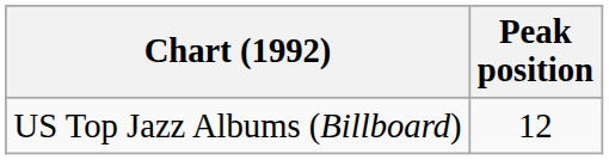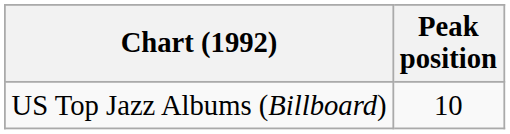 <table class="wikitable">
 <tr>
 <th>Chart (1992)</th>
 <th>Peak<br>position</th>
 </tr>
 <tr>
 <td>US Top Jazz Albums (<em>Billboard</em>)</td>
-<td align="center">12</td>
+<td align="center">10</td>
 </tr>
 </table>
